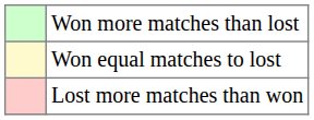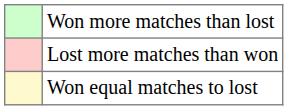 <table border="1" cellspacing="0" cellpadding="3" bgcolor="#f7f8ff" style="font-size: 90%; border: gray solid 1px; border-collapse: collapse;text-align:center;">
 <tr>
 <td width="20" style="background: #CCFFCC;"></td>
 <td align="left" bgcolor="#ffffff">Won more matches than lost</td>
 </tr>
 <tr>
+<td width="20" style="background: #FFCCCC;"></td>
+<td align="left" bgcolor="#ffffff">Lost more matches than won</td>
+</tr>
+<tr>
 <td width="20" style="background: LemonChiffon;"></td>
 <td align="left" bgcolor="#ffffff">Won equal matches to lost</td>
 </tr>
-<tr>
-<td width="20" style="background: #FFCCCC;"></td>
-<td align="left" bgcolor="#ffffff">Lost more matches than won</td>
-</tr>
 </table>
